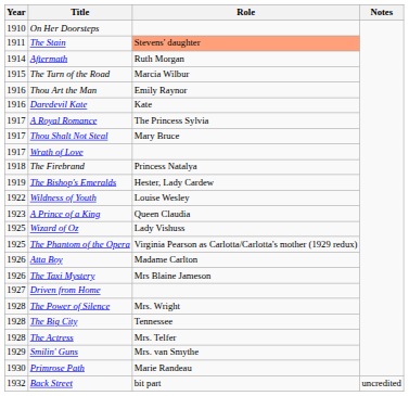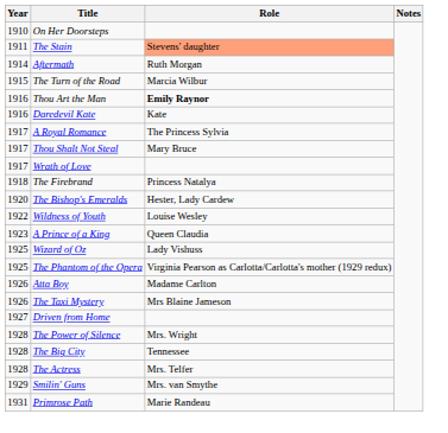 <table class="wikitable" style="font-size: 90%;">
 <tr>
 <th>Year</th>
 <th>Title</th>
 <th>Role</th>
 <th>Notes</th>
 </tr>
 <tr>
 <td>1910</td>
 <td><em>On Her Doorsteps</em></td>
 <td></td>
 </tr>
 <tr>
 <td>1911</td>
 <td><em><a href='#'>The Stain</a></em></td>
 <td style="background: lightsalmon;">Stevens' daughter</td>
 </tr>
 <tr>
 <td>1914</td>
 <td><em><a href='#'>Aftermath</a></em></td>
 <td>Ruth Morgan</td>
 </tr>
 <tr>
 <td>1915</td>
 <td><em>The Turn of the Road</em></td>
 <td>Marcia Wilbur</td>
 </tr>
 <tr>
 <td>1916</td>
 <td><em>Thou Art the Man</em></td>
-<td>Emily Raynor</td>
+<td><strong>Emily Raynor</strong></td>
 </tr>
 <tr>
 <td>1916</td>
 <td><em><a href='#'>Daredevil Kate</a></em></td>
 <td>Kate</td>
 </tr>
 <tr>
 <td>1917</td>
 <td><em><a href='#'>A Royal Romance</a></em></td>
 <td>The Princess Sylvia</td>
 </tr>
 <tr>
 <td>1917</td>
 <td><em><a href='#'>Thou Shalt Not Steal</a></em></td>
 <td>Mary Bruce</td>
 </tr>
 <tr>
 <td>1917</td>
 <td><em><a href='#'>Wrath of Love</a></em></td>
 <td></td>
 </tr>
 <tr>
 <td>1918</td>
 <td><em>The Firebrand</em></td>
 <td>Princess Natalya</td>
 </tr>
 <tr>
-<td>1919</td>
+<td>1920</td>
 <td><em><a href='#'>The Bishop's Emeralds</a></em></td>
 <td>Hester, Lady Cardew</td>
 </tr>
 <tr>
 <td>1922</td>
 <td><em><a href='#'>Wildness of Youth</a></em></td>
 <td>Louise Wesley</td>
 </tr>
 <tr>
 <td>1923</td>
 <td><em><a href='#'>A Prince of a King</a></em></td>
 <td>Queen Claudia</td>
 </tr>
 <tr>
 <td>1925</td>
 <td><em><a href='#'>Wizard of Oz</a></em></td>
 <td>Lady Vishuss</td>
 </tr>
 <tr>
 <td>1925</td>
 <td><em><a href='#'>The Phantom of the Opera</a></em></td>
 <td>Virginia Pearson as Carlotta/Carlotta's mother (1929 redux)</td>
 </tr>
 <tr>
 <td>1926</td>
 <td><em><a href='#'>Atta Boy</a></em></td>
 <td>Madame Carlton</td>
 </tr>
 <tr>
 <td>1926</td>
 <td><em><a href='#'>The Taxi Mystery</a></em></td>
 <td>Mrs Blaine Jameson</td>
 </tr>
 <tr>
 <td>1927</td>
 <td><em><a href='#'>Driven from Home</a></em></td>
 <td></td>
 </tr>
 <tr>
 <td>1928</td>
 <td><em><a href='#'>The Power of Silence</a></em></td>
 <td>Mrs. Wright</td>
 </tr>
 <tr>
 <td>1928</td>
 <td><em><a href='#'>The Big City</a></em></td>
 <td>Tennessee</td>
 </tr>
 <tr>
 <td>1928</td>
 <td><em><a href='#'>The Actress</a></em></td>
 <td>Mrs. Telfer</td>
 </tr>
 <tr>
 <td>1929</td>
 <td><em><a href='#'>Smilin' Guns</a></em></td>
 <td>Mrs. van Smythe</td>
 </tr>
 <tr>
-<td>1930</td>
+<td>1931</td>
 <td><em><a href='#'>Primrose Path</a></em></td>
 <td>Marie Randeau</td>
 </tr>
-<tr>
-<td>1932</td>
-<td><em><a href='#'>Back Street</a></em></td>
-<td>bit part</td>
-<td>uncredited</td>
-</tr>
 </table>
